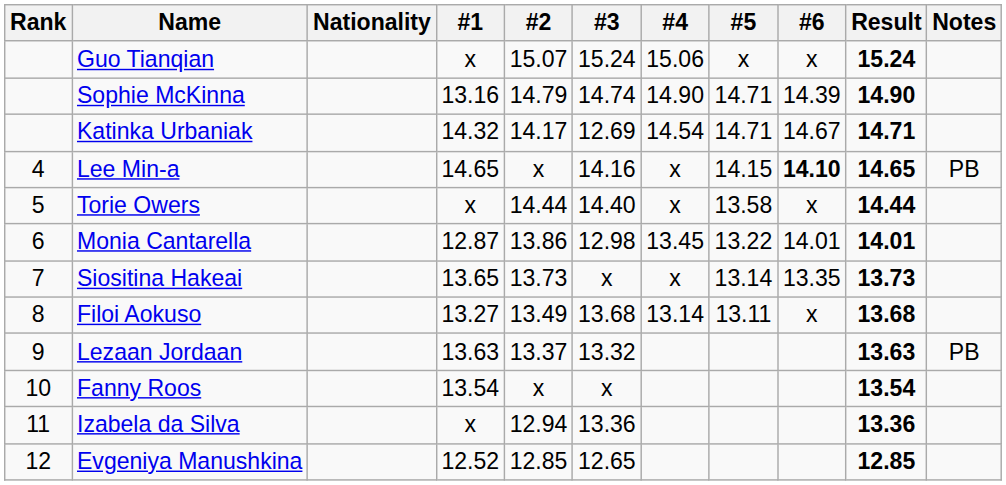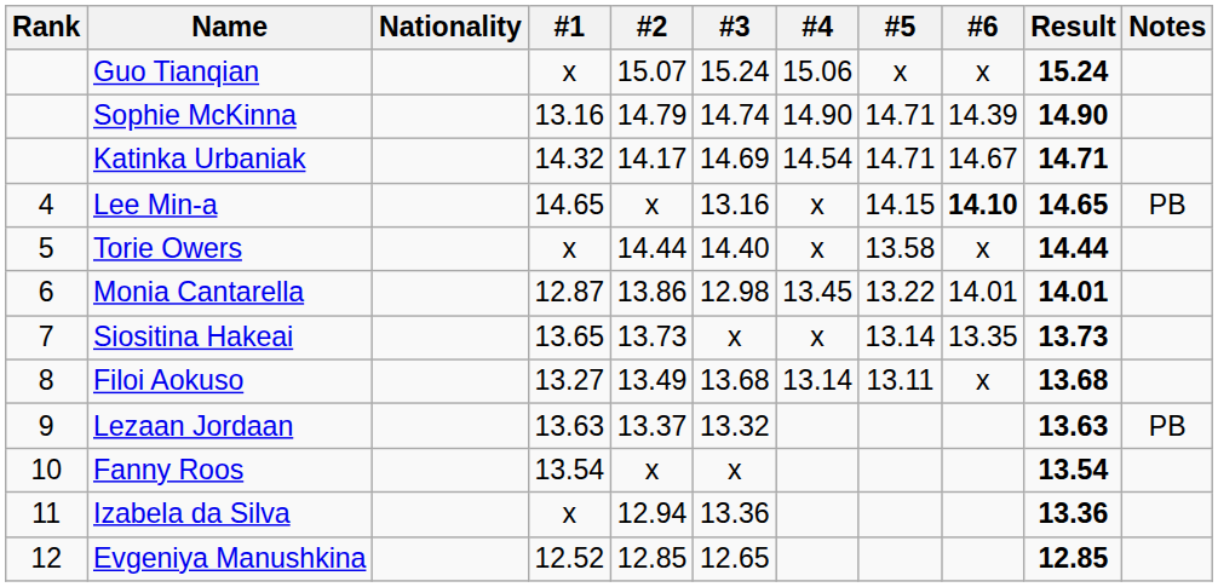 <table class="wikitable sortable" style="text-align:center">
 <tr>
 <th>Rank</th>
 <th>Name</th>
 <th>Nationality</th>
 <th>#1</th>
 <th>#2</th>
 <th>#3</th>
 <th>#4</th>
 <th>#5</th>
 <th>#6</th>
 <th>Result</th>
 <th>Notes</th>
 </tr>
 <tr>
 <td></td>
 <td align=left><a href='#'>Guo Tianqian</a></td>
 <td align=left></td>
 <td>x</td>
 <td>15.07</td>
 <td>15.24</td>
 <td>15.06</td>
 <td>x</td>
 <td>x</td>
 <td><strong>15.24</strong></td>
 <td></td>
 </tr>
 <tr>
 <td></td>
 <td align=left><a href='#'>Sophie McKinna</a></td>
 <td align=left></td>
 <td>13.16</td>
 <td>14.79</td>
 <td>14.74</td>
 <td>14.90</td>
 <td>14.71</td>
 <td>14.39</td>
 <td><strong>14.90</strong></td>
 <td></td>
 </tr>
 <tr>
 <td></td>
 <td align=left><a href='#'>Katinka Urbaniak</a></td>
 <td align=left></td>
 <td>14.32</td>
 <td>14.17</td>
-<td>12.69</td>
+<td>14.69</td>
 <td>14.54</td>
 <td>14.71</td>
 <td>14.67</td>
 <td><strong>14.71</strong></td>
 <td></td>
 </tr>
 <tr>
 <td>4</td>
 <td align=left><a href='#'>Lee Min-a</a></td>
 <td align=left></td>
 <td>14.65</td>
 <td>x</td>
-<td>14.16</td>
+<td>13.16</td>
 <td>x</td>
 <td>14.15</td>
 <td><strong>14.10</strong></td>
 <td><strong>14.65</strong></td>
 <td>PB</td>
 </tr>
 <tr>
 <td>5</td>
 <td align=left><a href='#'>Torie Owers</a></td>
 <td align=left></td>
 <td>x</td>
 <td>14.44</td>
 <td>14.40</td>
 <td>x</td>
 <td>13.58</td>
 <td>x</td>
 <td><strong>14.44</strong></td>
 <td></td>
 </tr>
 <tr>
 <td>6</td>
 <td align=left><a href='#'>Monia Cantarella</a></td>
 <td align=left></td>
 <td>12.87</td>
 <td>13.86</td>
 <td>12.98</td>
 <td>13.45</td>
 <td>13.22</td>
 <td>14.01</td>
 <td><strong>14.01</strong></td>
 <td></td>
 </tr>
 <tr>
 <td>7</td>
 <td align=left><a href='#'>Siositina Hakeai</a></td>
 <td align=left></td>
 <td>13.65</td>
 <td>13.73</td>
 <td>x</td>
 <td>x</td>
 <td>13.14</td>
 <td>13.35</td>
 <td><strong>13.73</strong></td>
 <td></td>
 </tr>
 <tr>
 <td>8</td>
 <td align=left><a href='#'>Filoi Aokuso</a></td>
 <td align=left></td>
 <td>13.27</td>
 <td>13.49</td>
 <td>13.68</td>
 <td>13.14</td>
 <td>13.11</td>
 <td>x</td>
 <td><strong>13.68</strong></td>
 <td></td>
 </tr>
 <tr>
 <td>9</td>
 <td align=left><a href='#'>Lezaan Jordaan</a></td>
 <td align=left></td>
 <td>13.63</td>
 <td>13.37</td>
 <td>13.32</td>
 <td></td>
 <td></td>
 <td></td>
 <td><strong>13.63</strong></td>
 <td>PB</td>
 </tr>
 <tr>
 <td>10</td>
 <td align=left><a href='#'>Fanny Roos</a></td>
 <td align=left></td>
 <td>13.54</td>
 <td>x</td>
 <td>x</td>
 <td></td>
 <td></td>
 <td></td>
 <td><strong>13.54</strong></td>
 <td></td>
 </tr>
 <tr>
 <td>11</td>
 <td align=left><a href='#'>Izabela da Silva</a></td>
 <td align=left></td>
 <td>x</td>
 <td>12.94</td>
 <td>13.36</td>
 <td></td>
 <td></td>
 <td></td>
 <td><strong>13.36</strong></td>
 <td></td>
 </tr>
 <tr>
 <td>12</td>
 <td align=left><a href='#'>Evgeniya Manushkina</a></td>
 <td align=left></td>
 <td>12.52</td>
 <td>12.85</td>
 <td>12.65</td>
 <td></td>
 <td></td>
 <td></td>
 <td><strong>12.85</strong></td>
 <td></td>
 </tr>
 </table>
